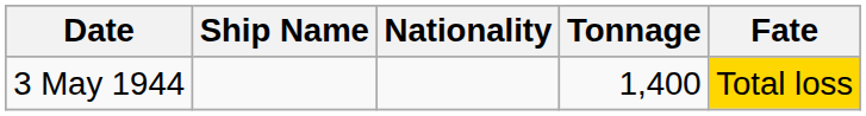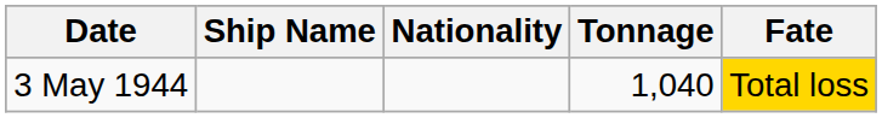 <table class="wikitable sortable">
 <tr>
 <th>Date</th>
 <th>Ship Name</th>
 <th>Nationality</th>
 <th>Tonnage</th>
 <th>Fate</th>
 </tr>
 <tr>
 <td align="right">3 May 1944</td>
 <td align="left"></td>
 <td align="left"></td>
-<td align="right">1,400</td>
+<td align="right">1,040</td>
 <td align="left" style="background: gold;">Total loss</td>
 </tr>
 </table>
